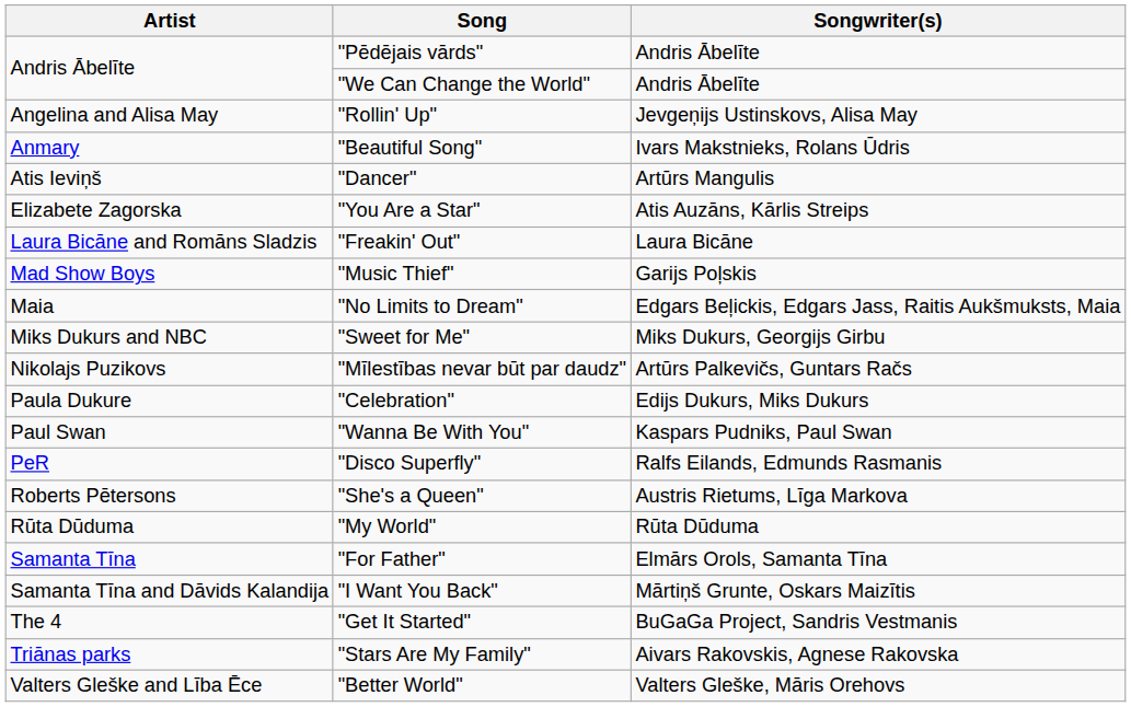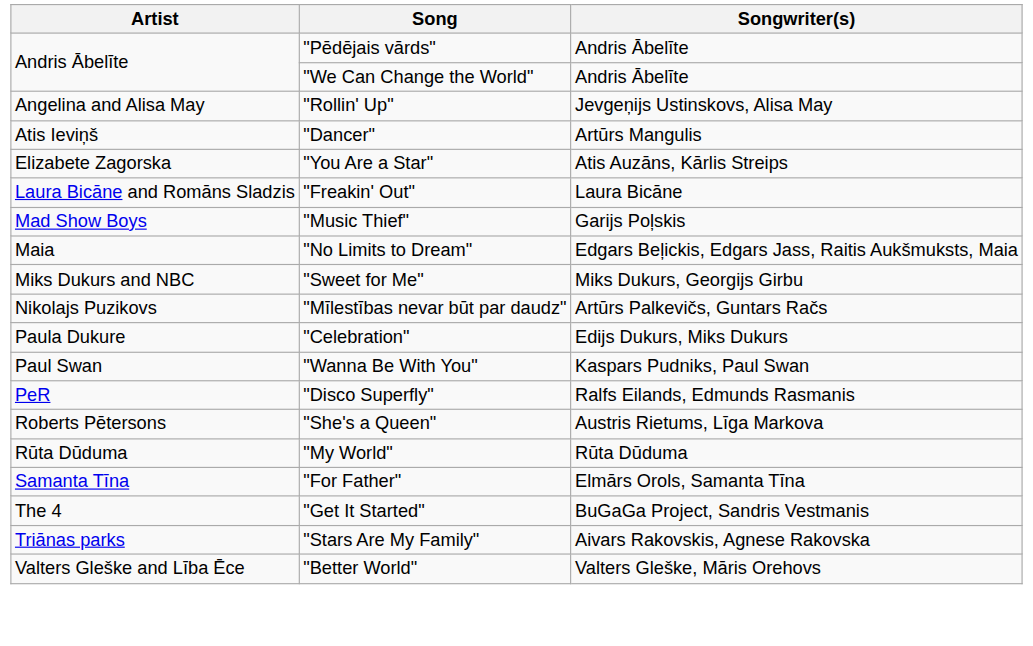 <table class="sortable wikitable" style="margin: 1em auto 1em auto; text-align:left;">
 <tr>
 <th>Artist</th>
 <th>Song</th>
 <th>Songwriter(s)</th>
 </tr>
 <tr>
 <td rowspan="2">Andris Ābelīte</td>
 <td>"Pēdējais vārds"</td>
 <td>Andris Ābelīte</td>
 </tr>
 <tr>
 <td>"We Can Change the World"</td>
 <td>Andris Ābelīte</td>
 </tr>
 <tr>
 <td>Angelina and Alisa May</td>
 <td>"Rollin' Up"</td>
 <td>Jevgeņijs Ustinskovs, Alisa May</td>
-</tr>
-<tr>
-<td><a href='#'>Anmary</a></td>
-<td>"Beautiful Song"</td>
-<td>Ivars Makstnieks, Rolans Ūdris</td>
 </tr>
 <tr>
 <td>Atis Ieviņš</td>
 <td>"Dancer"</td>
 <td>Artūrs Mangulis</td>
 </tr>
 <tr>
 <td>Elizabete Zagorska</td>
 <td>"You Are a Star"</td>
 <td>Atis Auzāns, Kārlis Streips</td>
 </tr>
 <tr>
 <td><a href='#'>Laura Bicāne</a> and Romāns Sladzis</td>
 <td>"Freakin' Out"</td>
 <td>Laura Bicāne</td>
 </tr>
 <tr>
 <td><a href='#'>Mad Show Boys</a></td>
 <td>"Music Thief"</td>
 <td>Garijs Poļskis</td>
 </tr>
 <tr>
 <td>Maia</td>
 <td>"No Limits to Dream"</td>
 <td>Edgars Beļickis, Edgars Jass, Raitis Aukšmuksts, Maia</td>
 </tr>
 <tr>
 <td>Miks Dukurs and NBC</td>
 <td>"Sweet for Me"</td>
 <td>Miks Dukurs, Georgijs Girbu</td>
 </tr>
 <tr>
 <td>Nikolajs Puzikovs</td>
 <td>"Mīlestības nevar būt par daudz"</td>
 <td>Artūrs Palkevičs, Guntars Račs</td>
 </tr>
 <tr>
 <td>Paula Dukure</td>
 <td>"Celebration"</td>
 <td>Edijs Dukurs, Miks Dukurs</td>
 </tr>
 <tr>
 <td>Paul Swan</td>
 <td>"Wanna Be With You"</td>
 <td>Kaspars Pudniks, Paul Swan</td>
 </tr>
 <tr>
 <td><a href='#'>PeR</a></td>
 <td>"Disco Superfly"</td>
 <td>Ralfs Eilands, Edmunds Rasmanis</td>
 </tr>
 <tr>
 <td>Roberts Pētersons</td>
 <td>"She's a Queen"</td>
 <td>Austris Rietums, Līga Markova</td>
 </tr>
 <tr>
 <td>Rūta Dūduma</td>
 <td>"My World"</td>
 <td>Rūta Dūduma</td>
 </tr>
 <tr>
 <td><a href='#'>Samanta Tīna</a></td>
 <td>"For Father"</td>
 <td>Elmārs Orols, Samanta Tīna</td>
 </tr>
 <tr>
-<td>Samanta Tīna and Dāvids Kalandija</td>
-<td>"I Want You Back"</td>
-<td>Mārtiņš Grunte, Oskars Maizītis</td>
-</tr>
-<tr>
 <td>The 4</td>
 <td>"Get It Started"</td>
 <td>BuGaGa Project, Sandris Vestmanis</td>
 </tr>
 <tr>
 <td><a href='#'>Triānas parks</a></td>
 <td>"Stars Are My Family"</td>
 <td>Aivars Rakovskis, Agnese Rakovska</td>
 </tr>
 <tr>
 <td>Valters Gleške and Lība Ēce</td>
 <td>"Better World"</td>
 <td>Valters Gleške, Māris Orehovs</td>
 </tr>
 </table>
